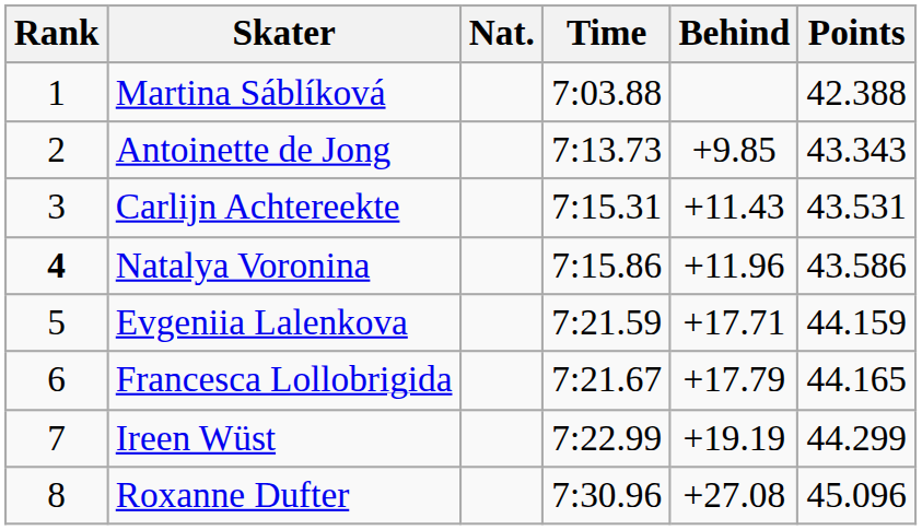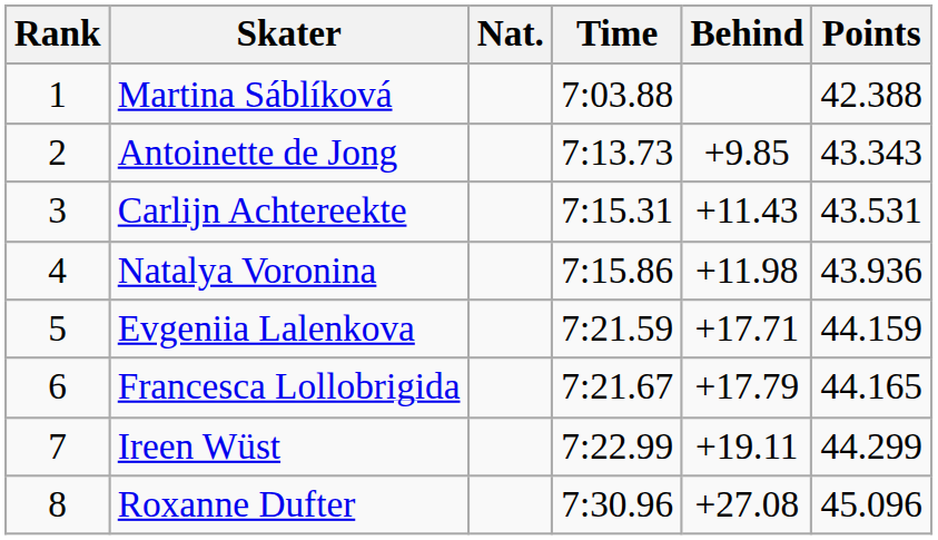 <table class="wikitable sortable" border="1" style="text-align:center">
 <tr>
 <th>Rank</th>
 <th>Skater</th>
 <th>Nat.</th>
 <th>Time</th>
 <th>Behind</th>
 <th>Points</th>
 </tr>
 <tr>
 <td>1</td>
 <td align=left><a href='#'>Martina Sáblíková</a></td>
 <td></td>
 <td>7:03.88</td>
 <td></td>
 <td>42.388</td>
 </tr>
 <tr>
 <td>2</td>
 <td align=left><a href='#'>Antoinette de Jong</a></td>
 <td></td>
 <td>7:13.73</td>
 <td>+9.85</td>
 <td>43.343</td>
 </tr>
 <tr>
 <td>3</td>
 <td align=left><a href='#'>Carlijn Achtereekte</a></td>
 <td></td>
 <td>7:15.31</td>
 <td>+11.43</td>
 <td>43.531</td>
 </tr>
 <tr>
-<td><strong>4</strong></td>
+<td>4</td>
 <td align=left><a href='#'>Natalya Voronina</a></td>
 <td></td>
 <td>7:15.86</td>
-<td>+11.96</td>
-<td>43.586</td>
+<td>+11.98</td>
+<td>43.936</td>
 </tr>
 <tr>
 <td>5</td>
 <td align=left><a href='#'>Evgeniia Lalenkova</a></td>
 <td></td>
 <td>7:21.59</td>
 <td>+17.71</td>
 <td>44.159</td>
 </tr>
 <tr>
 <td>6</td>
 <td align=left><a href='#'>Francesca Lollobrigida</a></td>
 <td></td>
 <td>7:21.67</td>
 <td>+17.79</td>
 <td>44.165</td>
 </tr>
 <tr>
 <td>7</td>
 <td align=left><a href='#'>Ireen Wüst</a></td>
 <td></td>
 <td>7:22.99</td>
-<td>+19.19</td>
+<td>+19.11</td>
 <td>44.299</td>
 </tr>
 <tr>
 <td>8</td>
 <td align=left><a href='#'>Roxanne Dufter</a></td>
 <td></td>
 <td>7:30.96</td>
 <td>+27.08</td>
 <td>45.096</td>
 </tr>
 </table>
